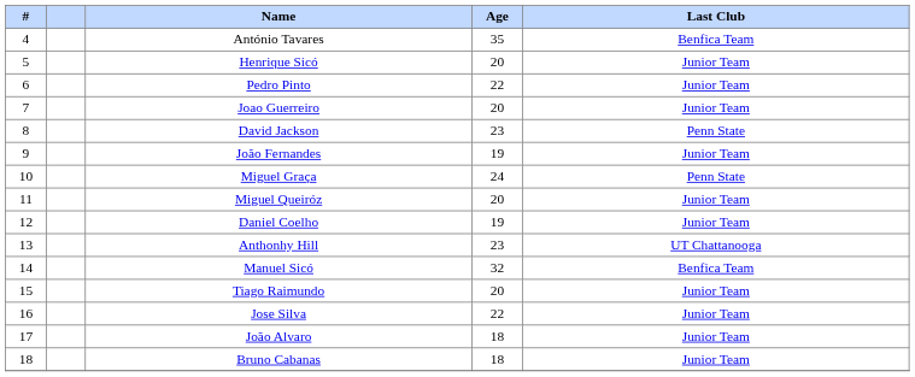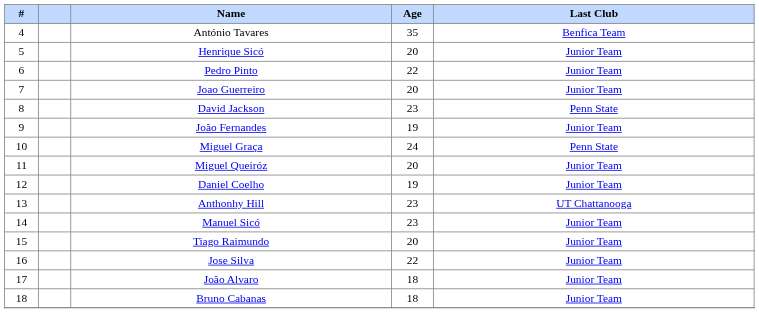 <table border=1 style="border-collapse:collapse; font-size:90%;" cellpadding=3 cellspacing=0 width=60%>
 <tr bgcolor=#C1D8FF>
 <th width=2%>#</th>
 <th width=2%></th>
 <th width=20%>Name</th>
 <th width=2%>Age</th>
 <th width=20%>Last Club</th>
 </tr>
 <tr align=center>
 <td>4</td>
 <td></td>
 <td>António Tavares</td>
 <td>35</td>
 <td><a href='#'>Benfica Team</a></td>
 </tr>
 <tr align=center>
 <td>5</td>
 <td></td>
 <td><a href='#'>Henrique Sicó</a></td>
 <td>20</td>
 <td><a href='#'>Junior Team</a></td>
 </tr>
 <tr align=center>
 <td>6</td>
 <td></td>
 <td><a href='#'>Pedro Pinto</a></td>
 <td>22</td>
 <td><a href='#'>Junior Team</a></td>
 </tr>
 <tr align=center>
 <td>7</td>
 <td></td>
 <td><a href='#'>Joao Guerreiro</a></td>
 <td>20</td>
 <td><a href='#'>Junior Team</a></td>
 </tr>
 <tr align=center>
 <td>8</td>
 <td></td>
 <td><a href='#'>David Jackson</a></td>
 <td>23</td>
 <td><a href='#'>Penn State</a></td>
 </tr>
 <tr align=center>
 <td>9</td>
 <td></td>
 <td><a href='#'>João Fernandes</a></td>
 <td>19</td>
 <td><a href='#'>Junior Team</a></td>
 </tr>
 <tr align=center>
 <td>10</td>
 <td></td>
 <td><a href='#'>Miguel Graça</a></td>
 <td>24</td>
 <td><a href='#'>Penn State</a></td>
 </tr>
 <tr align=center>
 <td>11</td>
 <td></td>
 <td><a href='#'>Miguel Queiróz</a></td>
 <td>20</td>
 <td><a href='#'>Junior Team</a></td>
 </tr>
 <tr align=center>
 <td>12</td>
 <td></td>
 <td><a href='#'>Daniel Coelho</a></td>
 <td>19</td>
 <td><a href='#'>Junior Team</a></td>
 </tr>
 <tr align=center>
 <td>13</td>
 <td></td>
 <td><a href='#'>Anthonhy Hill</a></td>
 <td>23</td>
 <td><a href='#'>UT Chattanooga</a></td>
 </tr>
 <tr align=center>
 <td>14</td>
 <td> </td>
 <td><a href='#'>Manuel Sicó</a></td>
-<td>32</td>
-<td><a href='#'>Benfica Team</a></td>
+<td>23</td>
+<td><a href='#'>Junior Team</a></td>
 </tr>
 <tr align=center>
 <td>15</td>
 <td></td>
 <td><a href='#'>Tiago Raimundo</a></td>
 <td>20</td>
 <td><a href='#'>Junior Team</a></td>
 </tr>
 <tr align=center>
 <td>16</td>
 <td></td>
 <td><a href='#'>Jose Silva</a></td>
 <td>22</td>
 <td><a href='#'>Junior Team</a></td>
 </tr>
 <tr align=center>
 <td>17</td>
 <td></td>
 <td><a href='#'>João Alvaro</a></td>
 <td>18</td>
 <td><a href='#'>Junior Team</a></td>
 </tr>
 <tr align=center>
 <td>18</td>
 <td></td>
 <td><a href='#'>Bruno Cabanas</a></td>
 <td>18</td>
 <td><a href='#'>Junior Team</a></td>
 </tr>
 <tr align=center>
 </tr>
 </table>
